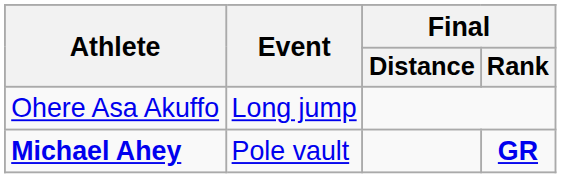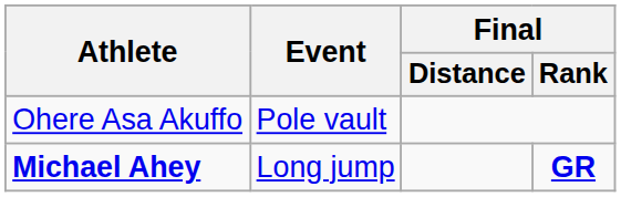 <table class=wikitable style=font-size:90%>
 <tr>
 <th rowspan=2>Athlete</th>
 <th rowspan=2>Event</th>
 <th colspan=2>Final</th>
 </tr>
 <tr style=font-size:95%>
 <th>Distance</th>
 <th>Rank</th>
 </tr>
 <tr align=center>
 <td align=left><a href='#'>Ohere Asa Akuffo</a></td>
-<td align=left><a href='#'>Long jump</a></td>
+<td align=left><a href='#'>Pole vault</a></td>
 <td colspan=2></td>
 </tr>
 <tr align=center>
 <td align=left><strong><a href='#'>Michael Ahey</a></strong></td>
-<td align=left><a href='#'>Pole vault</a></td>
+<td align=left><a href='#'>Long jump</a></td>
 <td></td>
 <td> <strong><a href='#'>GR</a></strong></td>
 </tr>
 </table>
